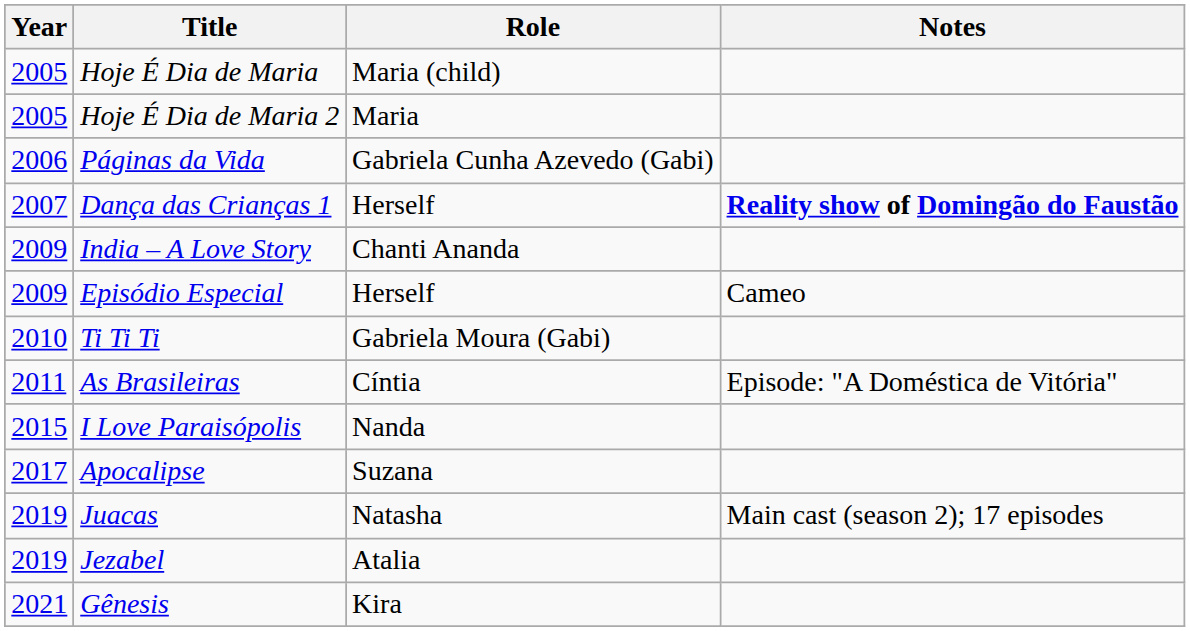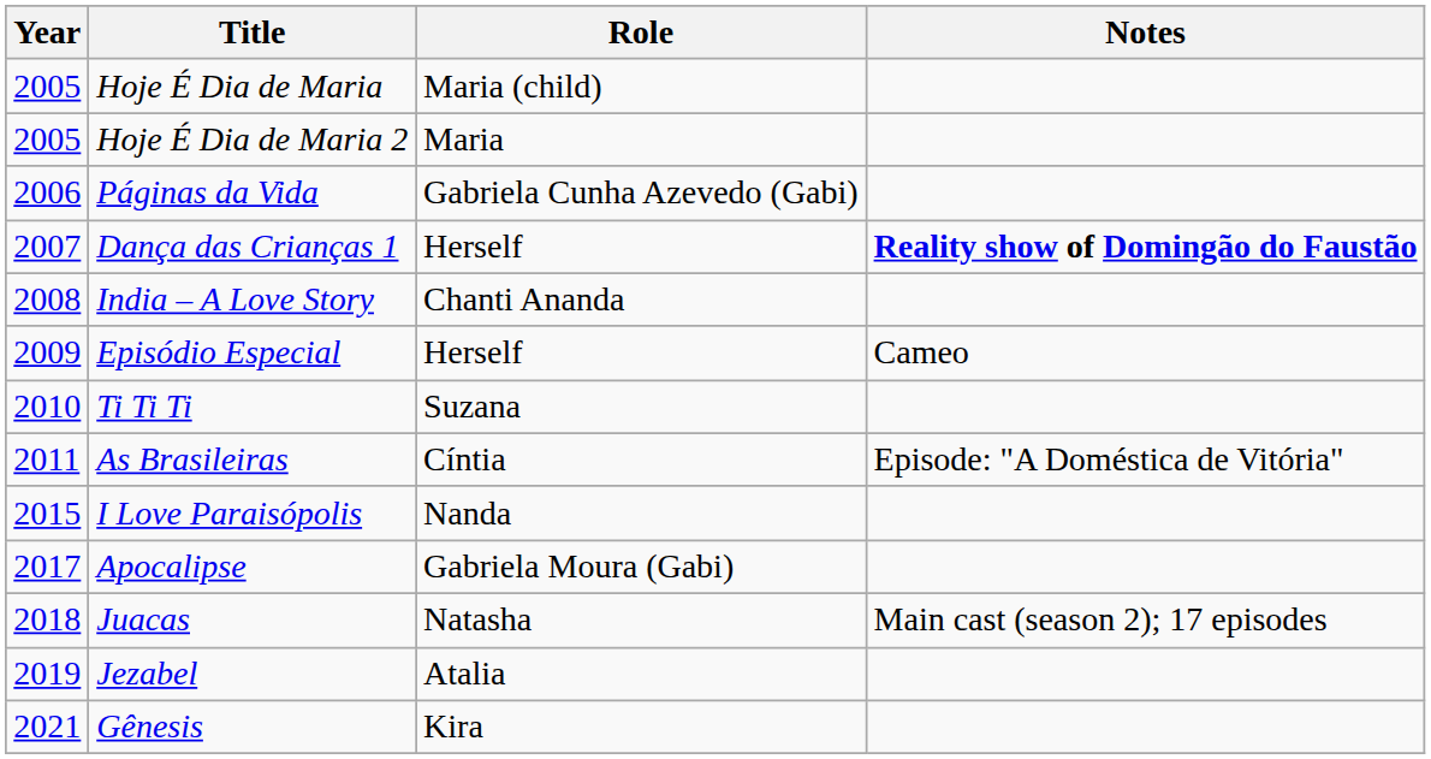 <table class="wikitable">
 <tr>
 <th>Year</th>
 <th>Title</th>
 <th>Role</th>
 <th>Notes</th>
 </tr>
 <tr>
 <td><a href='#'>2005</a></td>
 <td><em>Hoje É Dia de Maria</em></td>
 <td>Maria (child)</td>
 <td></td>
 </tr>
 <tr>
 <td><a href='#'>2005</a></td>
 <td><em>Hoje É Dia de Maria 2</em></td>
 <td>Maria</td>
 <td></td>
 </tr>
 <tr>
 <td><a href='#'>2006</a></td>
 <td><em><a href='#'>Páginas da Vida</a></em></td>
 <td>Gabriela Cunha Azevedo (Gabi)</td>
 <td></td>
 </tr>
 <tr>
 <td><a href='#'>2007</a></td>
 <td><em><a href='#'>Dança das Crianças 1</a></em></td>
 <td>Herself</td>
 <td><strong><a href='#'>Reality show</a> of <a href='#'>Domingão do Faustão</a></strong></td>
 </tr>
 <tr>
-<td><a href='#'>2009</a></td>
+<td><a href='#'>2008</a></td>
 <td><em><a href='#'>India – A Love Story</a></em></td>
 <td>Chanti Ananda</td>
 <td></td>
 </tr>
 <tr>
 <td><a href='#'>2009</a></td>
 <td><em><a href='#'>Episódio Especial</a></em></td>
 <td>Herself</td>
 <td>Cameo</td>
 </tr>
 <tr>
 <td><a href='#'>2010</a></td>
 <td><em><a href='#'>Ti Ti Ti</a></em></td>
-<td>Gabriela Moura (Gabi)</td>
+<td>Suzana</td>
 <td></td>
 </tr>
 <tr>
 <td><a href='#'>2011</a></td>
 <td><em><a href='#'>As Brasileiras</a></em></td>
 <td>Cíntia</td>
 <td>Episode: "A Doméstica de Vitória"</td>
 </tr>
 <tr>
 <td><a href='#'>2015</a></td>
 <td><em><a href='#'>I Love Paraisópolis</a></em></td>
 <td>Nanda</td>
 <td></td>
 </tr>
 <tr>
 <td><a href='#'>2017</a></td>
 <td><em><a href='#'>Apocalipse</a></em></td>
-<td>Suzana</td>
+<td>Gabriela Moura (Gabi)</td>
 <td></td>
 </tr>
 <tr>
-<td><a href='#'>2019</a></td>
+<td><a href='#'>2018</a></td>
 <td><em><a href='#'>Juacas</a></em></td>
 <td>Natasha</td>
 <td>Main cast (season 2); 17 episodes</td>
 </tr>
 <tr>
 <td><a href='#'>2019</a></td>
 <td><em><a href='#'>Jezabel</a></em></td>
 <td>Atalia</td>
 <td></td>
 </tr>
 <tr>
 <td><a href='#'>2021</a></td>
 <td><em><a href='#'>Gênesis</a></em></td>
 <td>Kira</td>
 <td></td>
 </tr>
 </table>
